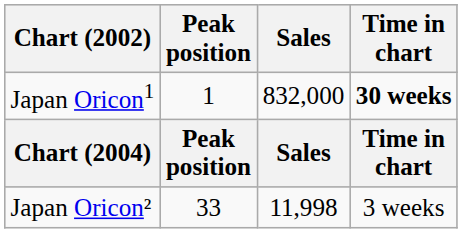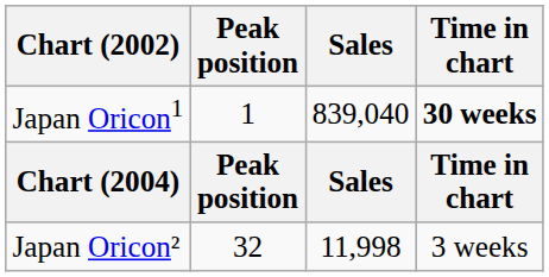 <table class="wikitable">
 <tr>
 <th align="left">Chart (2002)</th>
 <th align="center">Peak<br>position</th>
 <th align="center">Sales</th>
 <th align="center">Time in<br>chart</th>
 </tr>
 <tr>
 <td align="left">Japan <a href='#'>Oricon</a><sup>1</sup></td>
 <td align="center">1</td>
-<td align="center">832,000</td>
+<td align="center">839,040</td>
 <td align="center"><strong>30 weeks</strong></td>
 </tr>
 <tr>
 <th align="left">Chart (2004)</th>
 <th align="center">Peak<br>position</th>
 <th align="center">Sales</th>
 <th align="center">Time in<br>chart</th>
 </tr>
 <tr>
 <td align="left">Japan <a href='#'>Oricon</a>²</td>
-<td align="center">33</td>
+<td align="center">32</td>
 <td align="center">11,998</td>
 <td align="center">3 weeks</td>
 </tr>
 </table>
